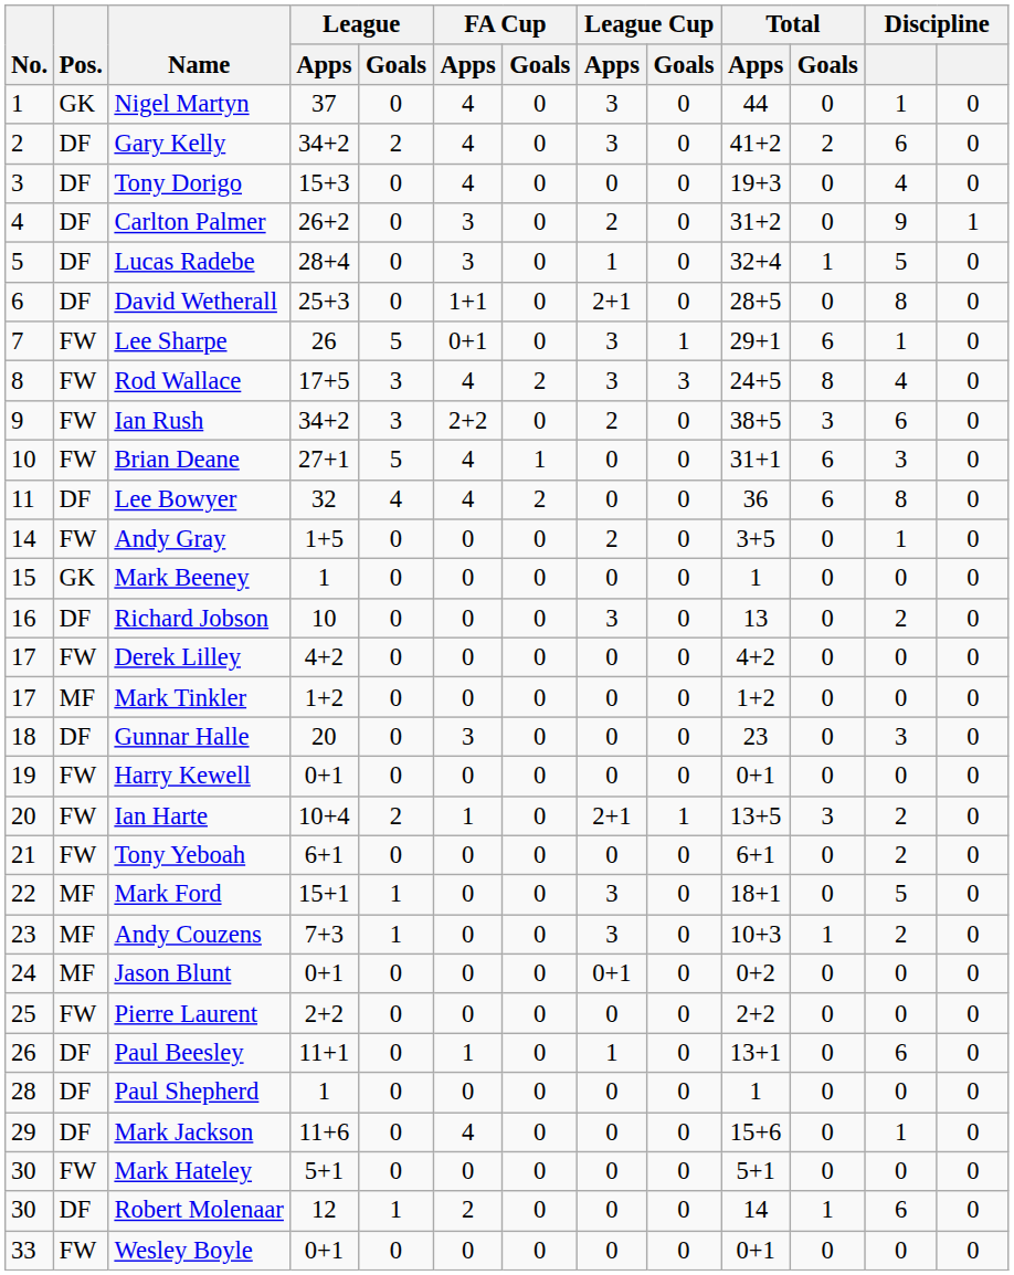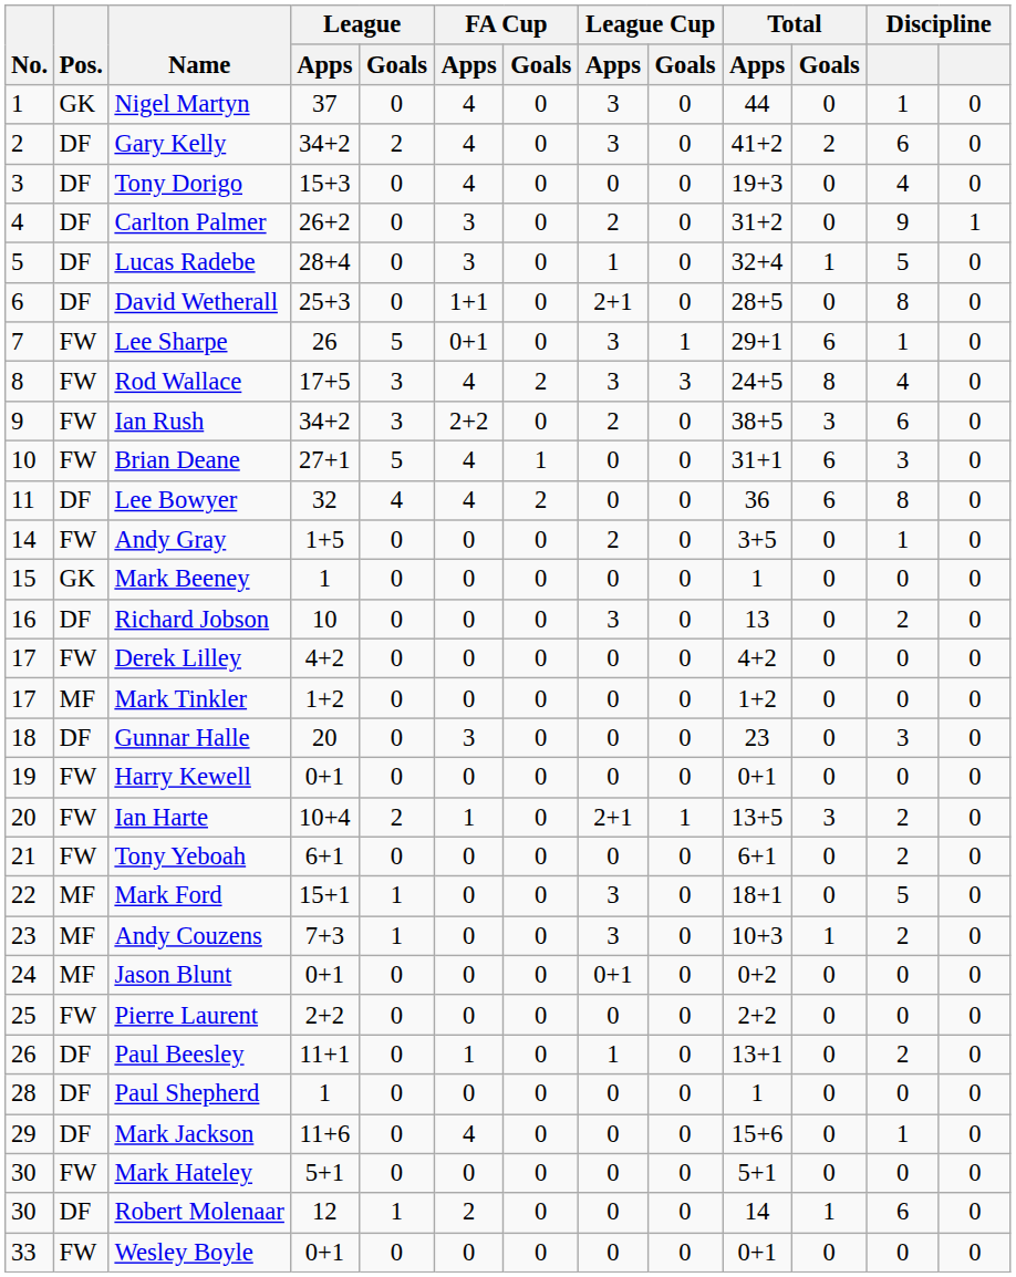 <table class="wikitable" style="text-align:center">
 <tr>
 <th rowspan="2" valign="bottom">No.</th>
 <th rowspan="2" valign="bottom">Pos.</th>
 <th rowspan="2" valign="bottom">Name</th>
 <th colspan="2" width="85">League</th>
 <th colspan="2" width="85">FA Cup</th>
 <th colspan="2" width="85">League Cup</th>
 <th colspan="2" width="85">Total</th>
 <th colspan="2" width="85">Discipline</th>
 </tr>
 <tr>
 <th>Apps</th>
 <th>Goals</th>
 <th>Apps</th>
 <th>Goals</th>
 <th>Apps</th>
 <th>Goals</th>
 <th>Apps</th>
 <th>Goals</th>
 <th></th>
 <th></th>
 </tr>
 <tr>
 <td align="left">1</td>
 <td align="left">GK</td>
 <td align="left"> <a href='#'>Nigel Martyn</a></td>
 <td>37</td>
 <td>0</td>
 <td>4</td>
 <td>0</td>
 <td>3</td>
 <td>0</td>
 <td>44</td>
 <td>0</td>
 <td>1</td>
 <td>0</td>
 </tr>
 <tr>
 <td align="left">2</td>
 <td align="left">DF</td>
 <td align="left"> <a href='#'>Gary Kelly</a></td>
 <td>34+2</td>
 <td>2</td>
 <td>4</td>
 <td>0</td>
 <td>3</td>
 <td>0</td>
 <td>41+2</td>
 <td>2</td>
 <td>6</td>
 <td>0</td>
 </tr>
 <tr>
 <td align="left">3</td>
 <td align="left">DF</td>
 <td align="left"> <a href='#'>Tony Dorigo</a></td>
 <td>15+3</td>
 <td>0</td>
 <td>4</td>
 <td>0</td>
 <td>0</td>
 <td>0</td>
 <td>19+3</td>
 <td>0</td>
 <td>4</td>
 <td>0</td>
 </tr>
 <tr>
 <td align="left">4</td>
 <td align="left">DF</td>
 <td align="left"> <a href='#'>Carlton Palmer</a></td>
 <td>26+2</td>
 <td>0</td>
 <td>3</td>
 <td>0</td>
 <td>2</td>
 <td>0</td>
 <td>31+2</td>
 <td>0</td>
 <td>9</td>
 <td>1</td>
 </tr>
 <tr>
 <td align="left">5</td>
 <td align="left">DF</td>
 <td align="left"> <a href='#'>Lucas Radebe</a></td>
 <td>28+4</td>
 <td>0</td>
 <td>3</td>
 <td>0</td>
 <td>1</td>
 <td>0</td>
 <td>32+4</td>
 <td>1</td>
 <td>5</td>
 <td>0</td>
 </tr>
 <tr>
 <td align="left">6</td>
 <td align="left">DF</td>
 <td align="left"> <a href='#'>David Wetherall</a></td>
 <td>25+3</td>
 <td>0</td>
 <td>1+1</td>
 <td>0</td>
 <td>2+1</td>
 <td>0</td>
 <td>28+5</td>
 <td>0</td>
 <td>8</td>
 <td>0</td>
 </tr>
 <tr>
 <td align="left">7</td>
 <td align="left">FW</td>
 <td align="left"> <a href='#'>Lee Sharpe</a></td>
 <td>26</td>
 <td>5</td>
 <td>0+1</td>
 <td>0</td>
 <td>3</td>
 <td>1</td>
 <td>29+1</td>
 <td>6</td>
 <td>1</td>
 <td>0</td>
 </tr>
 <tr>
 <td align="left">8</td>
 <td align="left">FW</td>
 <td align="left"> <a href='#'>Rod Wallace</a></td>
 <td>17+5</td>
 <td>3</td>
 <td>4</td>
 <td>2</td>
 <td>3</td>
 <td>3</td>
 <td>24+5</td>
 <td>8</td>
 <td>4</td>
 <td>0</td>
 </tr>
 <tr>
 <td align="left">9</td>
 <td align="left">FW</td>
 <td align="left"> <a href='#'>Ian Rush</a></td>
 <td>34+2</td>
 <td>3</td>
 <td>2+2</td>
 <td>0</td>
 <td>2</td>
 <td>0</td>
 <td>38+5</td>
 <td>3</td>
 <td>6</td>
 <td>0</td>
 </tr>
 <tr>
 <td align="left">10</td>
 <td align="left">FW</td>
 <td align="left"> <a href='#'>Brian Deane</a></td>
 <td>27+1</td>
 <td>5</td>
 <td>4</td>
 <td>1</td>
 <td>0</td>
 <td>0</td>
 <td>31+1</td>
 <td>6</td>
 <td>3</td>
 <td>0</td>
 </tr>
 <tr>
 <td align="left">11</td>
 <td align="left">DF</td>
 <td align="left"> <a href='#'>Lee Bowyer</a></td>
 <td>32</td>
 <td>4</td>
 <td>4</td>
 <td>2</td>
 <td>0</td>
 <td>0</td>
 <td>36</td>
 <td>6</td>
 <td>8</td>
 <td>0</td>
 </tr>
 <tr>
 <td align="left">14</td>
 <td align="left">FW</td>
 <td align="left"> <a href='#'>Andy Gray</a></td>
 <td>1+5</td>
 <td>0</td>
 <td>0</td>
 <td>0</td>
 <td>2</td>
 <td>0</td>
 <td>3+5</td>
 <td>0</td>
 <td>1</td>
 <td>0</td>
 </tr>
 <tr>
 <td align="left">15</td>
 <td align="left">GK</td>
 <td align="left"> <a href='#'>Mark Beeney</a></td>
 <td>1</td>
 <td>0</td>
 <td>0</td>
 <td>0</td>
 <td>0</td>
 <td>0</td>
 <td>1</td>
 <td>0</td>
 <td>0</td>
 <td>0</td>
 </tr>
 <tr>
 <td align="left">16</td>
 <td align="left">DF</td>
 <td align="left"> <a href='#'>Richard Jobson</a></td>
 <td>10</td>
 <td>0</td>
 <td>0</td>
 <td>0</td>
 <td>3</td>
 <td>0</td>
 <td>13</td>
 <td>0</td>
 <td>2</td>
 <td>0</td>
 </tr>
 <tr>
 <td align="left">17</td>
 <td align="left">FW</td>
 <td align="left"> <a href='#'>Derek Lilley</a></td>
 <td>4+2</td>
 <td>0</td>
 <td>0</td>
 <td>0</td>
 <td>0</td>
 <td>0</td>
 <td>4+2</td>
 <td>0</td>
 <td>0</td>
 <td>0</td>
 </tr>
 <tr>
 <td align="left">17</td>
 <td align="left">MF</td>
 <td align="left"> <a href='#'>Mark Tinkler</a></td>
 <td>1+2</td>
 <td>0</td>
 <td>0</td>
 <td>0</td>
 <td>0</td>
 <td>0</td>
 <td>1+2</td>
 <td>0</td>
 <td>0</td>
 <td>0</td>
 </tr>
 <tr>
 <td align="left">18</td>
 <td align="left">DF</td>
 <td align="left"> <a href='#'>Gunnar Halle</a></td>
 <td>20</td>
 <td>0</td>
 <td>3</td>
 <td>0</td>
 <td>0</td>
 <td>0</td>
 <td>23</td>
 <td>0</td>
 <td>3</td>
 <td>0</td>
 </tr>
 <tr>
 <td align="left">19</td>
 <td align="left">FW</td>
 <td align="left"> <a href='#'>Harry Kewell</a></td>
 <td>0+1</td>
 <td>0</td>
 <td>0</td>
 <td>0</td>
 <td>0</td>
 <td>0</td>
 <td>0+1</td>
 <td>0</td>
 <td>0</td>
 <td>0</td>
 </tr>
 <tr>
 <td align="left">20</td>
 <td align="left">FW</td>
 <td align="left"> <a href='#'>Ian Harte</a></td>
 <td>10+4</td>
 <td>2</td>
 <td>1</td>
 <td>0</td>
 <td>2+1</td>
 <td>1</td>
 <td>13+5</td>
 <td>3</td>
 <td>2</td>
 <td>0</td>
 </tr>
 <tr>
 <td align="left">21</td>
 <td align="left">FW</td>
 <td align="left"> <a href='#'>Tony Yeboah</a></td>
 <td>6+1</td>
 <td>0</td>
 <td>0</td>
 <td>0</td>
 <td>0</td>
 <td>0</td>
 <td>6+1</td>
 <td>0</td>
 <td>2</td>
 <td>0</td>
 </tr>
 <tr>
 <td align="left">22</td>
 <td align="left">MF</td>
 <td align="left"> <a href='#'>Mark Ford</a></td>
 <td>15+1</td>
 <td>1</td>
 <td>0</td>
 <td>0</td>
 <td>3</td>
 <td>0</td>
 <td>18+1</td>
 <td>0</td>
 <td>5</td>
 <td>0</td>
 </tr>
 <tr>
 <td align="left">23</td>
 <td align="left">MF</td>
 <td align="left"> <a href='#'>Andy Couzens</a></td>
 <td>7+3</td>
 <td>1</td>
 <td>0</td>
 <td>0</td>
 <td>3</td>
 <td>0</td>
 <td>10+3</td>
 <td>1</td>
 <td>2</td>
 <td>0</td>
 </tr>
 <tr>
 <td align="left">24</td>
 <td align="left">MF</td>
 <td align="left"> <a href='#'>Jason Blunt</a></td>
 <td>0+1</td>
 <td>0</td>
 <td>0</td>
 <td>0</td>
 <td>0+1</td>
 <td>0</td>
 <td>0+2</td>
 <td>0</td>
 <td>0</td>
 <td>0</td>
 </tr>
 <tr>
 <td align="left">25</td>
 <td align="left">FW</td>
 <td align="left"> <a href='#'>Pierre Laurent</a></td>
 <td>2+2</td>
 <td>0</td>
 <td>0</td>
 <td>0</td>
 <td>0</td>
 <td>0</td>
 <td>2+2</td>
 <td>0</td>
 <td>0</td>
 <td>0</td>
 </tr>
 <tr>
 <td align="left">26</td>
 <td align="left">DF</td>
 <td align="left"> <a href='#'>Paul Beesley</a></td>
 <td>11+1</td>
 <td>0</td>
 <td>1</td>
 <td>0</td>
 <td>1</td>
 <td>0</td>
 <td>13+1</td>
 <td>0</td>
-<td>6</td>
+<td>2</td>
 <td>0</td>
 </tr>
 <tr>
 <td align="left">28</td>
 <td align="left">DF</td>
 <td align="left"> <a href='#'>Paul Shepherd</a></td>
 <td>1</td>
 <td>0</td>
 <td>0</td>
 <td>0</td>
 <td>0</td>
 <td>0</td>
 <td>1</td>
 <td>0</td>
 <td>0</td>
 <td>0</td>
 </tr>
 <tr>
 <td align="left">29</td>
 <td align="left">DF</td>
 <td align="left"> <a href='#'>Mark Jackson</a></td>
 <td>11+6</td>
 <td>0</td>
 <td>4</td>
 <td>0</td>
 <td>0</td>
 <td>0</td>
 <td>15+6</td>
 <td>0</td>
 <td>1</td>
 <td>0</td>
 </tr>
 <tr>
 <td align="left">30</td>
 <td align="left">FW</td>
 <td align="left"> <a href='#'>Mark Hateley</a></td>
 <td>5+1</td>
 <td>0</td>
 <td>0</td>
 <td>0</td>
 <td>0</td>
 <td>0</td>
 <td>5+1</td>
 <td>0</td>
 <td>0</td>
 <td>0</td>
 </tr>
 <tr>
 <td align="left">30</td>
 <td align="left">DF</td>
 <td align="left"> <a href='#'>Robert Molenaar</a></td>
 <td>12</td>
 <td>1</td>
 <td>2</td>
 <td>0</td>
 <td>0</td>
 <td>0</td>
 <td>14</td>
 <td>1</td>
 <td>6</td>
 <td>0</td>
 </tr>
 <tr>
 <td align="left">33</td>
 <td align="left">FW</td>
 <td align="left"> <a href='#'>Wesley Boyle</a></td>
 <td>0+1</td>
 <td>0</td>
 <td>0</td>
 <td>0</td>
 <td>0</td>
 <td>0</td>
 <td>0+1</td>
 <td>0</td>
 <td>0</td>
 <td>0</td>
 </tr>
 </table>
